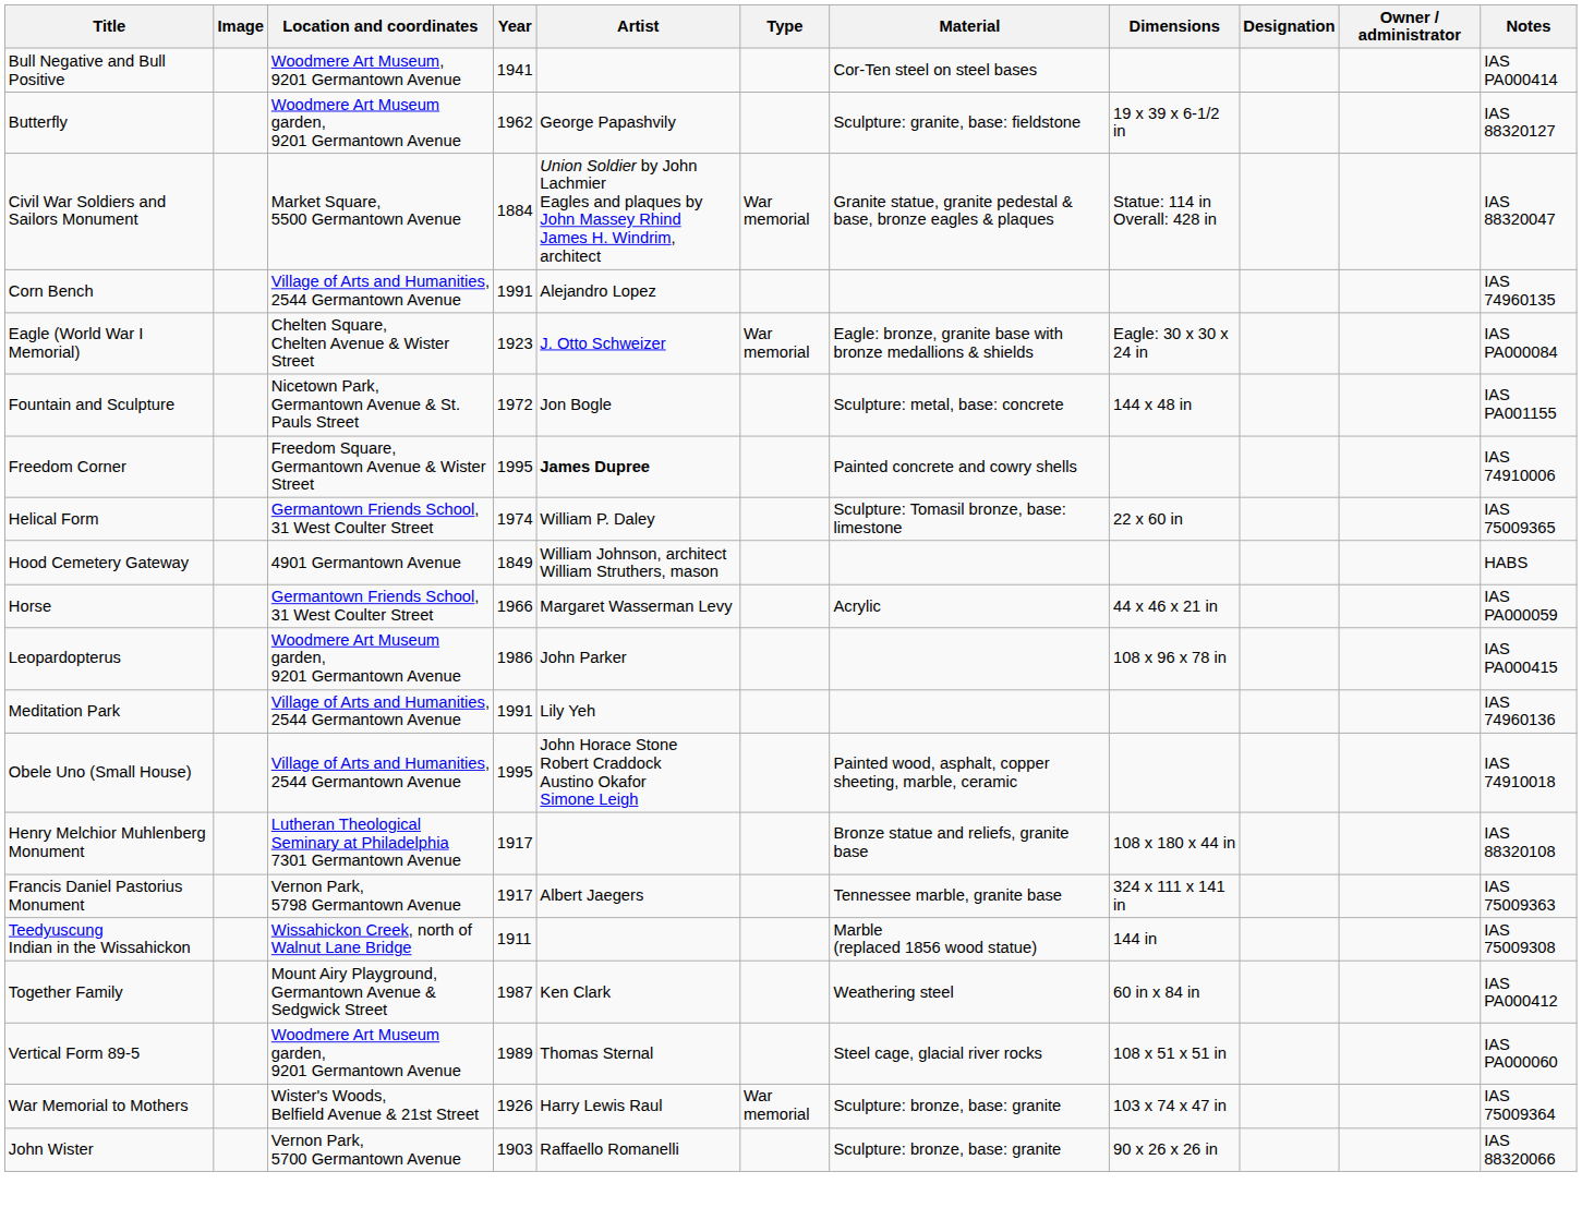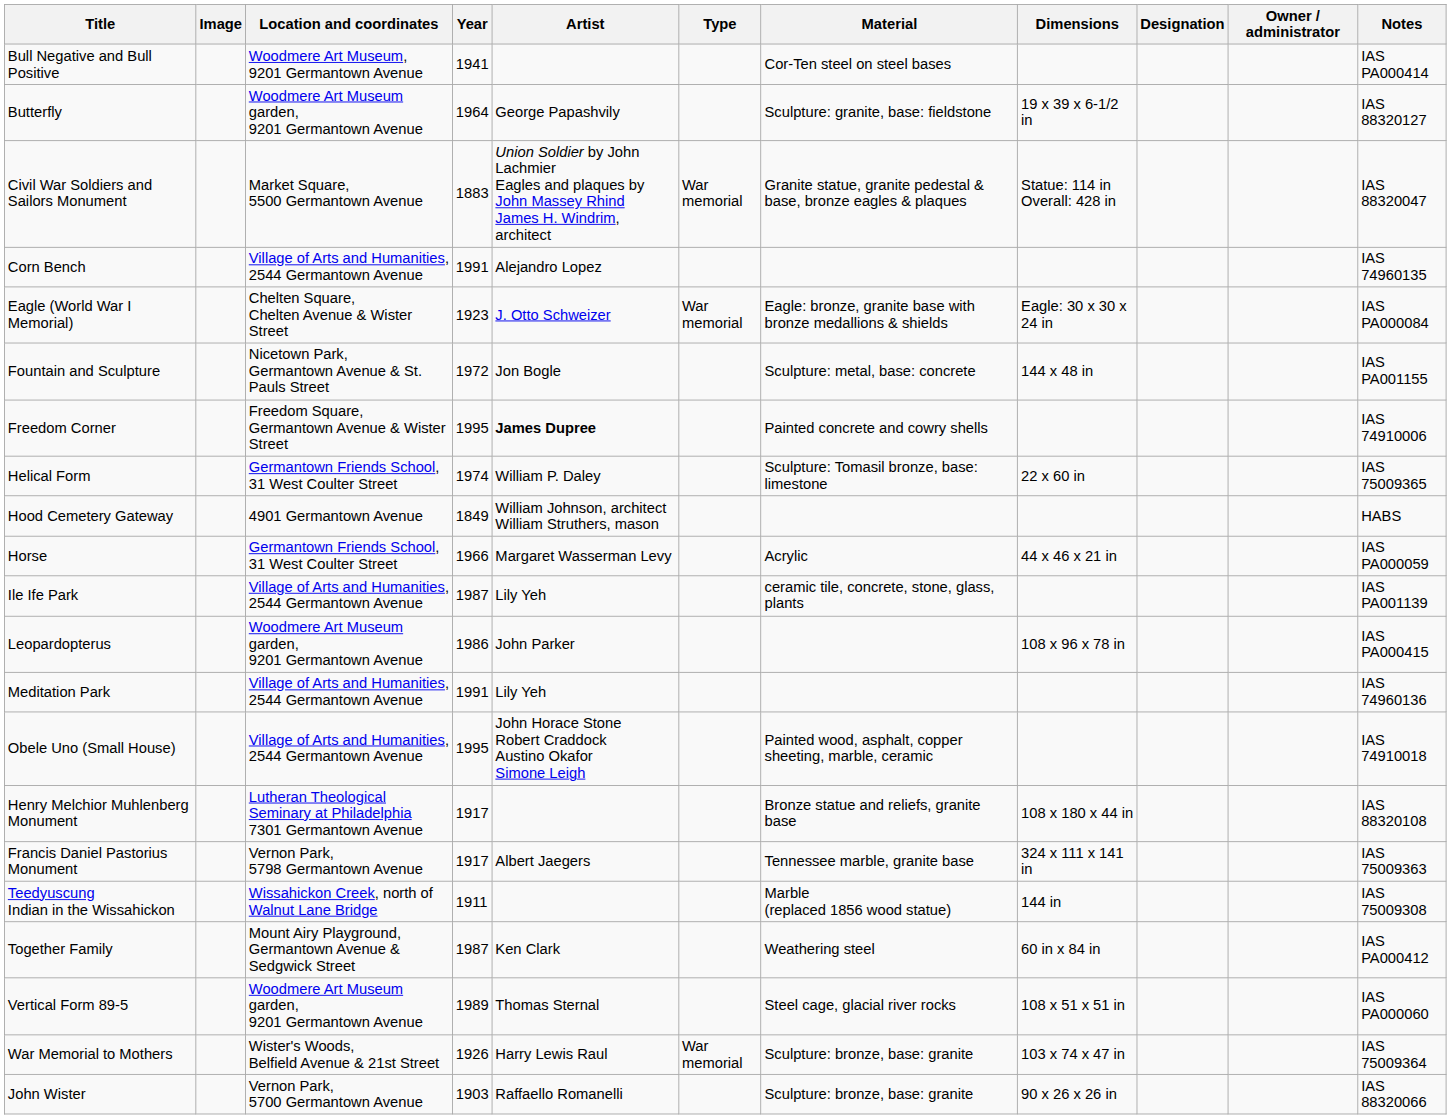 <table class="wikitable sortable">
 <tr>
 <th>Title</th>
 <th>Image</th>
 <th>Location and coordinates</th>
 <th>Year</th>
 <th>Artist</th>
 <th>Type</th>
 <th>Material</th>
 <th>Dimensions</th>
 <th>Designation</th>
 <th>Owner / administrator</th>
 <th>Notes</th>
 </tr>
 <tr>
 <td>Bull Negative and Bull Positive</td>
 <td></td>
 <td><a href='#'>Woodmere Art Museum</a>,<br>9201 Germantown Avenue</td>
 <td>1941</td>
 <td></td>
 <td></td>
 <td>Cor-Ten steel on steel bases</td>
 <td></td>
 <td></td>
 <td></td>
 <td>IAS PA000414</td>
 </tr>
 <tr>
 <td>Butterfly</td>
 <td></td>
 <td><a href='#'>Woodmere Art Museum</a> garden,<br>9201 Germantown Avenue<br><small></small></td>
-<td>1962</td>
+<td>1964</td>
 <td>George Papashvily</td>
 <td></td>
 <td>Sculpture: granite, base: fieldstone</td>
 <td>19 x 39 x 6-1/2 in</td>
 <td></td>
 <td></td>
 <td>IAS 88320127</td>
 </tr>
 <tr>
 <td>Civil War Soldiers and Sailors Monument</td>
 <td></td>
 <td>Market Square,<br>5500 Germantown Avenue<br><small></small></td>
-<td>1884</td>
+<td>1883</td>
 <td><em>Union Soldier</em> by John Lachmier<br>Eagles and plaques by <a href='#'>John Massey Rhind</a><br><a href='#'>James H. Windrim</a>, architect</td>
 <td>War memorial</td>
 <td>Granite statue, granite pedestal & base, bronze eagles & plaques</td>
 <td>Statue: 114 in<br>Overall: 428 in</td>
 <td></td>
 <td></td>
 <td>IAS 88320047</td>
 </tr>
 <tr>
 <td>Corn Bench</td>
 <td></td>
 <td><a href='#'>Village of Arts and Humanities</a>,<br>2544 Germantown Avenue<br><small></small></td>
 <td>1991</td>
 <td>Alejandro Lopez</td>
 <td></td>
 <td></td>
 <td></td>
 <td></td>
 <td></td>
 <td>IAS 74960135</td>
 </tr>
 <tr>
 <td>Eagle (World War I Memorial)</td>
 <td></td>
 <td>Chelten Square,<br>Chelten Avenue & Wister Street<br><small></small></td>
 <td>1923</td>
 <td><a href='#'>J. Otto Schweizer</a></td>
 <td>War memorial</td>
 <td>Eagle: bronze, granite base with bronze medallions & shields</td>
 <td>Eagle: 30 x 30 x 24 in</td>
 <td></td>
 <td></td>
 <td>IAS PA000084</td>
 </tr>
 <tr>
 <td>Fountain and Sculpture</td>
 <td></td>
 <td>Nicetown Park,<br>Germantown Avenue & St. Pauls Street<br><small></small></td>
 <td>1972</td>
 <td>Jon Bogle</td>
 <td></td>
 <td>Sculpture: metal, base: concrete</td>
 <td>144 x 48 in</td>
 <td></td>
 <td></td>
 <td>IAS PA001155</td>
 </tr>
 <tr>
 <td>Freedom Corner</td>
 <td></td>
 <td>Freedom Square,<br>Germantown Avenue & Wister Street<br><small></small></td>
 <td>1995</td>
 <td><strong>James Dupree</strong></td>
 <td></td>
 <td>Painted concrete and cowry shells</td>
 <td></td>
 <td></td>
 <td></td>
 <td>IAS 74910006</td>
 </tr>
 <tr>
 <td>Helical Form</td>
 <td></td>
 <td><a href='#'>Germantown Friends School</a>,<br>31 West Coulter Street<br><small></small></td>
 <td>1974</td>
 <td>William P. Daley</td>
 <td></td>
 <td>Sculpture: Tomasil bronze, base: limestone</td>
 <td>22 x 60 in</td>
 <td></td>
 <td></td>
 <td>IAS 75009365</td>
 </tr>
 <tr>
 <td>Hood Cemetery Gateway</td>
 <td></td>
 <td>4901 Germantown Avenue</td>
 <td>1849</td>
 <td>William Johnson, architect<br>William Struthers, mason</td>
 <td></td>
 <td></td>
 <td></td>
 <td></td>
 <td></td>
 <td>HABS</td>
 </tr>
 <tr>
 <td>Horse</td>
 <td></td>
 <td><a href='#'>Germantown Friends School</a>,<br>31 West Coulter Street<br><small></small></td>
 <td>1966</td>
 <td>Margaret Wasserman Levy</td>
 <td></td>
 <td>Acrylic</td>
 <td>44 x 46 x 21 in</td>
 <td></td>
 <td></td>
 <td>IAS PA000059</td>
+</tr>
+<tr>
+<td>Ile Ife Park</td>
+<td></td>
+<td><a href='#'>Village of Arts and Humanities</a>,<br>2544 Germantown Avenue<br><small></small></td>
+<td>1987</td>
+<td>Lily Yeh</td>
+<td></td>
+<td>ceramic tile, concrete, stone, glass, plants</td>
+<td></td>
+<td></td>
+<td></td>
+<td>IAS PA001139</td>
 </tr>
 <tr>
 <td>Leopardopterus</td>
 <td></td>
 <td><a href='#'>Woodmere Art Museum</a> garden,<br>9201 Germantown Avenue<br><small></small></td>
 <td>1986</td>
 <td>John Parker</td>
 <td></td>
 <td></td>
 <td>108 x 96 x 78 in</td>
 <td></td>
 <td></td>
 <td>IAS PA000415</td>
 </tr>
 <tr>
 <td>Meditation Park</td>
 <td></td>
 <td><a href='#'>Village of Arts and Humanities</a>,<br>2544 Germantown Avenue<br><small></small></td>
 <td>1991</td>
 <td>Lily Yeh</td>
 <td></td>
 <td></td>
 <td></td>
 <td></td>
 <td></td>
 <td>IAS 74960136</td>
 </tr>
 <tr>
 <td>Obele Uno (Small House)</td>
 <td></td>
 <td><a href='#'>Village of Arts and Humanities</a>,<br>2544 Germantown Avenue<br><small></small></td>
 <td>1995</td>
 <td>John Horace Stone<br>Robert Craddock<br>Austino Okafor<br><a href='#'>Simone Leigh</a></td>
 <td></td>
 <td>Painted wood, asphalt, copper sheeting, marble, ceramic</td>
 <td></td>
 <td></td>
 <td></td>
 <td>IAS 74910018</td>
 </tr>
 <tr>
 <td>Henry Melchior Muhlenberg Monument</td>
 <td></td>
 <td><a href='#'>Lutheran Theological Seminary at Philadelphia</a><br>7301 Germantown Avenue<br><small></small></td>
 <td>1917</td>
 <td></td>
 <td></td>
 <td>Bronze statue and reliefs, granite base</td>
 <td>108 x 180 x 44 in</td>
 <td></td>
 <td></td>
 <td>IAS 88320108</td>
 </tr>
 <tr>
 <td>Francis Daniel Pastorius Monument</td>
 <td></td>
 <td>Vernon Park,<br>5798 Germantown Avenue<br><small></small></td>
 <td>1917</td>
 <td>Albert Jaegers</td>
 <td></td>
 <td>Tennessee marble, granite base</td>
 <td>324 x 111 x 141 in</td>
 <td></td>
 <td></td>
 <td>IAS 75009363</td>
 </tr>
 <tr>
 <td><a href='#'>Teedyuscung</a><br>Indian in the Wissahickon</td>
 <td></td>
 <td><a href='#'>Wissahickon Creek</a>, north of <a href='#'>Walnut Lane Bridge</a><br><small></small></td>
 <td>1911</td>
 <td></td>
 <td></td>
 <td>Marble<br>(replaced 1856 wood statue)</td>
 <td>144 in</td>
 <td></td>
 <td></td>
 <td>IAS 75009308</td>
 </tr>
 <tr>
 <td>Together Family</td>
 <td></td>
 <td>Mount Airy Playground,<br>Germantown Avenue & Sedgwick Street<br><small></small></td>
 <td>1987</td>
 <td>Ken Clark</td>
 <td></td>
 <td>Weathering steel</td>
 <td>60 in x 84 in</td>
 <td></td>
 <td></td>
 <td>IAS PA000412</td>
 </tr>
 <tr>
 <td>Vertical Form 89-5</td>
 <td></td>
 <td><a href='#'>Woodmere Art Museum</a> garden,<br>9201 Germantown Avenue<br><small></small></td>
 <td>1989</td>
 <td>Thomas Sternal</td>
 <td></td>
 <td>Steel cage, glacial river rocks</td>
 <td>108 x 51 x 51 in</td>
 <td></td>
 <td></td>
 <td>IAS PA000060</td>
 </tr>
 <tr>
 <td>War Memorial to Mothers</td>
 <td></td>
 <td>Wister's Woods,<br>Belfield Avenue & 21st Street<br><small></small></td>
 <td>1926</td>
 <td>Harry Lewis Raul</td>
 <td>War memorial</td>
 <td>Sculpture: bronze, base: granite</td>
 <td>103 x 74 x 47 in</td>
 <td></td>
 <td></td>
 <td>IAS 75009364</td>
 </tr>
 <tr>
 <td>John Wister</td>
 <td></td>
 <td>Vernon Park,<br>5700 Germantown Avenue<br><small></small></td>
 <td>1903</td>
 <td>Raffaello Romanelli</td>
 <td></td>
 <td>Sculpture: bronze, base: granite</td>
 <td>90 x 26 x 26 in</td>
 <td></td>
 <td></td>
 <td>IAS 88320066</td>
 </tr>
 </table>
